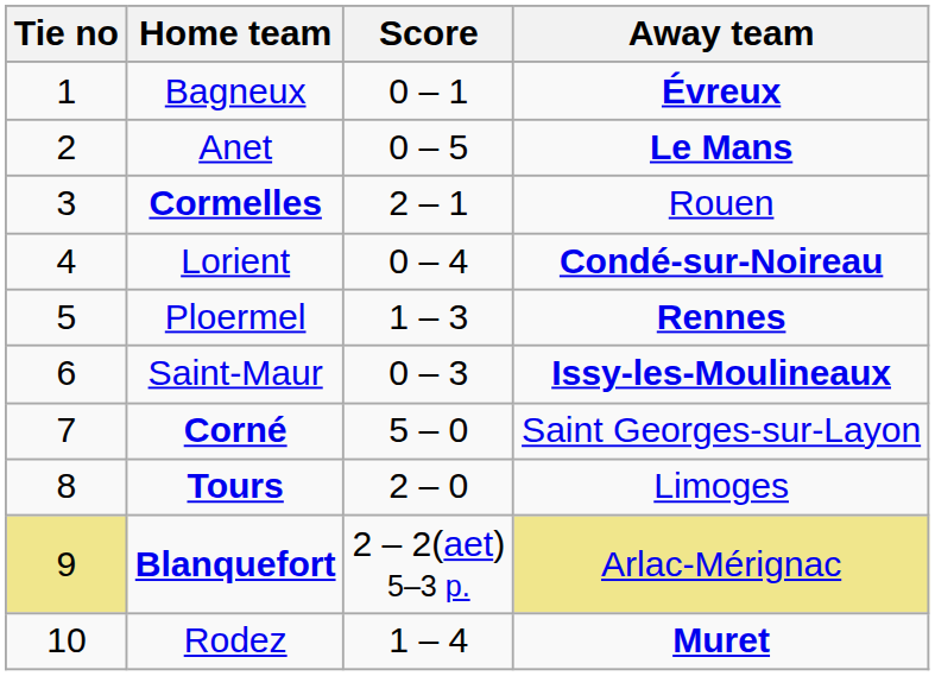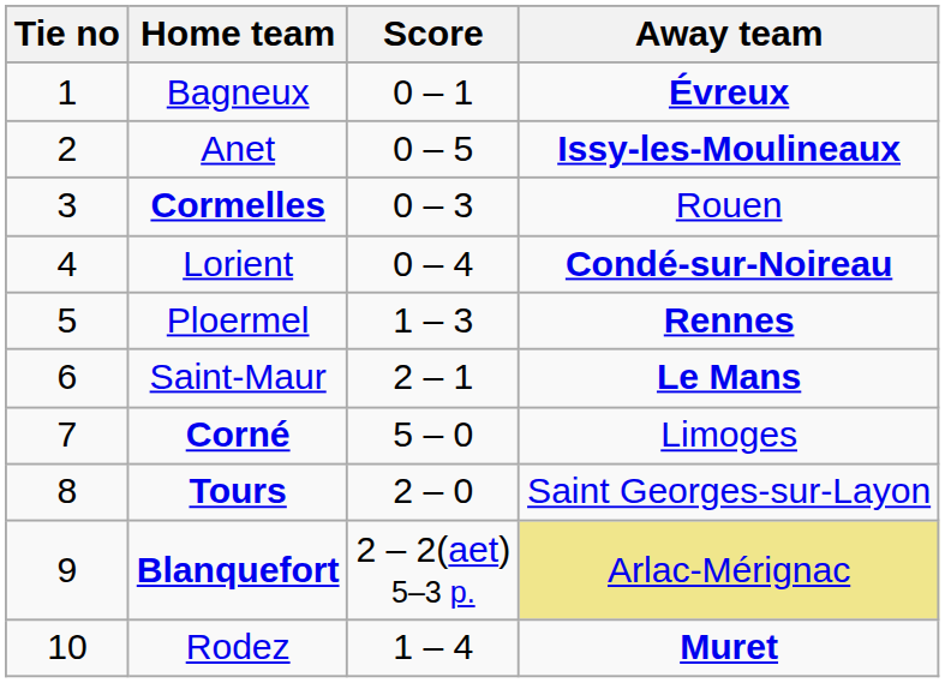 <table class="wikitable" style="text-align:center">
 <tr>
 <th>Tie no</th>
 <th>Home team</th>
 <th>Score</th>
 <th>Away team</th>
 </tr>
 <tr>
 <td>1</td>
 <td><a href='#'>Bagneux</a></td>
 <td>0 – 1</td>
 <td><strong><a href='#'>Évreux</a></strong></td>
 </tr>
 <tr>
 <td>2</td>
 <td><a href='#'>Anet</a></td>
 <td>0 – 5</td>
-<td><strong><a href='#'>Le Mans</a></strong></td>
+<td><strong><a href='#'>Issy-les-Moulineaux</a></strong></td>
 </tr>
 <tr>
 <td>3</td>
 <td><strong><a href='#'>Cormelles</a></strong></td>
-<td>2 – 1</td>
+<td>0 – 3</td>
 <td><a href='#'>Rouen</a></td>
 </tr>
 <tr>
 <td>4</td>
 <td><a href='#'>Lorient</a></td>
 <td>0 – 4</td>
 <td><strong><a href='#'>Condé-sur-Noireau</a></strong></td>
 </tr>
 <tr>
 <td>5</td>
 <td><a href='#'>Ploermel</a></td>
 <td>1 – 3</td>
 <td><strong><a href='#'>Rennes</a></strong></td>
 </tr>
 <tr>
 <td>6</td>
 <td><a href='#'>Saint-Maur</a></td>
-<td>0 – 3</td>
-<td><strong><a href='#'>Issy-les-Moulineaux</a></strong></td>
+<td>2 – 1</td>
+<td><strong><a href='#'>Le Mans</a></strong></td>
 </tr>
 <tr>
 <td>7</td>
 <td><strong><a href='#'>Corné</a></strong></td>
 <td>5 – 0</td>
-<td><a href='#'>Saint Georges-sur-Layon</a></td>
+<td><a href='#'>Limoges</a></td>
 </tr>
 <tr>
 <td>8</td>
 <td><strong><a href='#'>Tours</a></strong></td>
 <td>2 – 0</td>
-<td><a href='#'>Limoges</a></td>
+<td><a href='#'>Saint Georges-sur-Layon</a></td>
 </tr>
 <tr>
-<td style="background: khaki;">9</td>
+<td>9</td>
 <td><strong><a href='#'>Blanquefort</a></strong></td>
 <td>2 – 2(<a href='#'>aet</a>)<br><small>5–3 <a href='#'>p.</a></small></td>
 <td style="background: khaki;"><a href='#'>Arlac-Mérignac</a></td>
 </tr>
 <tr>
 <td>10</td>
 <td><a href='#'>Rodez</a></td>
 <td>1 – 4</td>
 <td><strong><a href='#'>Muret</a></strong></td>
 </tr>
 </table>
